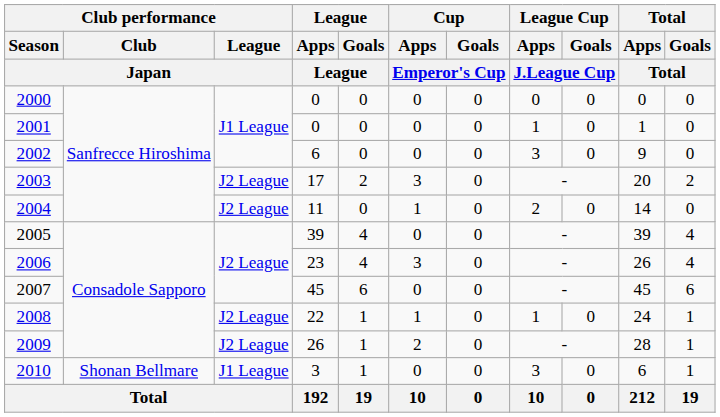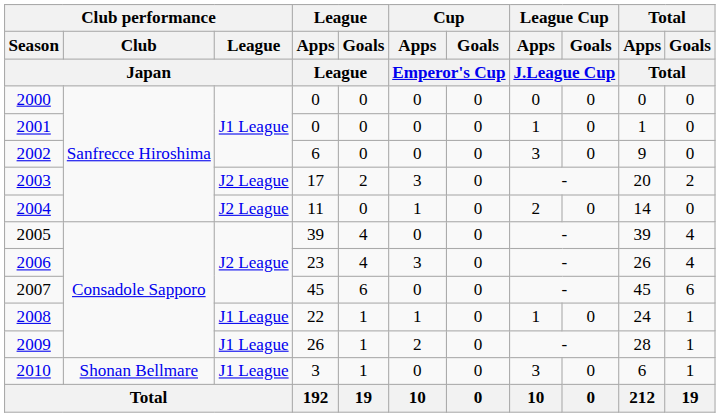 <table class="wikitable" style="text-align:center;">
 <tr>
 <th colspan=3>Club performance</th>
 <th colspan=2>League</th>
 <th colspan=2>Cup</th>
 <th colspan=2>League Cup</th>
 <th colspan=2>Total</th>
 </tr>
 <tr>
 <th>Season</th>
 <th>Club</th>
 <th>League</th>
 <th>Apps</th>
 <th>Goals</th>
 <th>Apps</th>
 <th>Goals</th>
 <th>Apps</th>
 <th>Goals</th>
 <th>Apps</th>
 <th>Goals</th>
 </tr>
 <tr>
 <th colspan=3>Japan</th>
 <th colspan=2>League</th>
 <th colspan=2><a href='#'>Emperor's Cup</a></th>
 <th colspan=2><a href='#'>J.League Cup</a></th>
 <th colspan=2>Total</th>
 </tr>
 <tr>
 <td><a href='#'>2000</a></td>
 <td rowspan="5"><a href='#'>Sanfrecce Hiroshima</a></td>
 <td rowspan="3"><a href='#'>J1 League</a></td>
 <td>0</td>
 <td>0</td>
 <td>0</td>
 <td>0</td>
 <td>0</td>
 <td>0</td>
 <td>0</td>
 <td>0</td>
 </tr>
 <tr>
 <td><a href='#'>2001</a></td>
 <td>0</td>
 <td>0</td>
 <td>0</td>
 <td>0</td>
 <td>1</td>
 <td>0</td>
 <td>1</td>
 <td>0</td>
 </tr>
 <tr>
 <td><a href='#'>2002</a></td>
 <td>6</td>
 <td>0</td>
 <td>0</td>
 <td>0</td>
 <td>3</td>
 <td>0</td>
 <td>9</td>
 <td>0</td>
 </tr>
 <tr>
 <td><a href='#'>2003</a></td>
 <td><a href='#'>J2 League</a></td>
 <td>17</td>
 <td>2</td>
 <td>3</td>
 <td>0</td>
 <td colspan="2">-</td>
 <td>20</td>
 <td>2</td>
 </tr>
 <tr>
 <td><a href='#'>2004</a></td>
 <td><a href='#'>J2 League</a></td>
 <td>11</td>
 <td>0</td>
 <td>1</td>
 <td>0</td>
 <td>2</td>
 <td>0</td>
 <td>14</td>
 <td>0</td>
 </tr>
 <tr>
 <td>2005</td>
 <td rowspan="5"><a href='#'>Consadole Sapporo</a></td>
 <td rowspan="3"><a href='#'>J2 League</a></td>
 <td>39</td>
 <td>4</td>
 <td>0</td>
 <td>0</td>
 <td colspan="2">-</td>
 <td>39</td>
 <td>4</td>
 </tr>
 <tr>
 <td><a href='#'>2006</a></td>
 <td>23</td>
 <td>4</td>
 <td>3</td>
 <td>0</td>
 <td colspan="2">-</td>
 <td>26</td>
 <td>4</td>
 </tr>
 <tr>
 <td>2007</td>
 <td>45</td>
 <td>6</td>
 <td>0</td>
 <td>0</td>
 <td colspan="2">-</td>
 <td>45</td>
 <td>6</td>
 </tr>
 <tr>
 <td><a href='#'>2008</a></td>
-<td><a href='#'>J2 League</a></td>
+<td><a href='#'>J1 League</a></td>
 <td>22</td>
 <td>1</td>
 <td>1</td>
 <td>0</td>
 <td>1</td>
 <td>0</td>
 <td>24</td>
 <td>1</td>
 </tr>
 <tr>
 <td><a href='#'>2009</a></td>
-<td><a href='#'>J2 League</a></td>
+<td><a href='#'>J1 League</a></td>
 <td>26</td>
 <td>1</td>
 <td>2</td>
 <td>0</td>
 <td colspan="2">-</td>
 <td>28</td>
 <td>1</td>
 </tr>
 <tr>
 <td><a href='#'>2010</a></td>
 <td><a href='#'>Shonan Bellmare</a></td>
 <td><a href='#'>J1 League</a></td>
 <td>3</td>
 <td>1</td>
 <td>0</td>
 <td>0</td>
 <td>3</td>
 <td>0</td>
 <td>6</td>
 <td>1</td>
 </tr>
 <tr>
 <th colspan=3>Total</th>
 <th>192</th>
 <th>19</th>
 <th>10</th>
 <th>0</th>
 <th>10</th>
 <th>0</th>
 <th>212</th>
 <th>19</th>
 </tr>
 </table>
